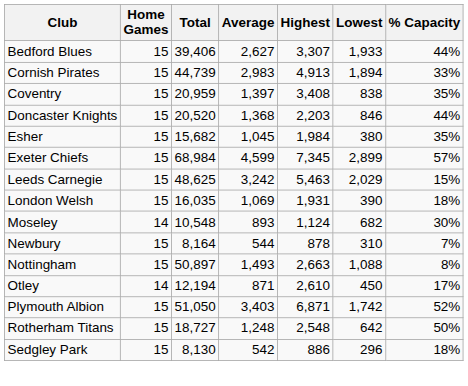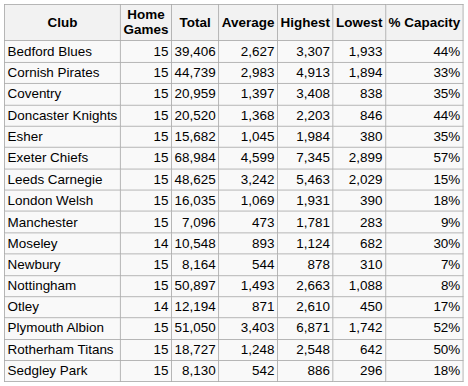 <table class="wikitable sortable" style="text-align:right">
 <tr>
 <th>Club</th>
 <th>Home<br>Games</th>
 <th>Total</th>
 <th>Average</th>
 <th>Highest</th>
 <th>Lowest</th>
 <th>% Capacity</th>
 </tr>
 <tr>
 <td style="text-align:left">Bedford Blues</td>
 <td>15</td>
 <td>39,406</td>
 <td>2,627</td>
 <td>3,307</td>
 <td>1,933</td>
 <td>44%</td>
 </tr>
 <tr>
 <td style="text-align:left">Cornish Pirates</td>
 <td>15</td>
 <td>44,739</td>
 <td>2,983</td>
 <td>4,913</td>
 <td>1,894</td>
 <td>33%</td>
 </tr>
 <tr>
 <td style="text-align:left">Coventry</td>
 <td>15</td>
 <td>20,959</td>
 <td>1,397</td>
 <td>3,408</td>
 <td>838</td>
 <td>35%</td>
 </tr>
 <tr>
 <td style="text-align:left">Doncaster Knights</td>
 <td>15</td>
 <td>20,520</td>
 <td>1,368</td>
 <td>2,203</td>
 <td>846</td>
 <td>44%</td>
 </tr>
 <tr>
 <td style="text-align:left">Esher</td>
 <td>15</td>
 <td>15,682</td>
 <td>1,045</td>
 <td>1,984</td>
 <td>380</td>
 <td>35%</td>
 </tr>
 <tr>
 <td style="text-align:left">Exeter Chiefs</td>
 <td>15</td>
 <td>68,984</td>
 <td>4,599</td>
 <td>7,345</td>
 <td>2,899</td>
 <td>57%</td>
 </tr>
 <tr>
 <td style="text-align:left">Leeds Carnegie</td>
 <td>15</td>
 <td>48,625</td>
 <td>3,242</td>
 <td>5,463</td>
 <td>2,029</td>
 <td>15%</td>
 </tr>
 <tr>
 <td style="text-align:left">London Welsh</td>
 <td>15</td>
 <td>16,035</td>
 <td>1,069</td>
 <td>1,931</td>
 <td>390</td>
 <td>18%</td>
 </tr>
 <tr>
+<td style="text-align:left">Manchester</td>
+<td>15</td>
+<td>7,096</td>
+<td>473</td>
+<td>1,781</td>
+<td>283</td>
+<td>9%</td>
+</tr>
+<tr>
 <td style="text-align:left">Moseley</td>
 <td>14</td>
 <td>10,548</td>
 <td>893</td>
 <td>1,124</td>
 <td>682</td>
 <td>30%</td>
 </tr>
 <tr>
 <td style="text-align:left">Newbury</td>
 <td>15</td>
 <td>8,164</td>
 <td>544</td>
 <td>878</td>
 <td>310</td>
 <td>7%</td>
 </tr>
 <tr>
 <td style="text-align:left">Nottingham</td>
 <td>15</td>
 <td>50,897</td>
 <td>1,493</td>
 <td>2,663</td>
 <td>1,088</td>
 <td>8%</td>
 </tr>
 <tr>
 <td style="text-align:left">Otley</td>
 <td>14</td>
 <td>12,194</td>
 <td>871</td>
 <td>2,610</td>
 <td>450</td>
 <td>17%</td>
 </tr>
 <tr>
 <td style="text-align:left">Plymouth Albion</td>
 <td>15</td>
 <td>51,050</td>
 <td>3,403</td>
 <td>6,871</td>
 <td>1,742</td>
 <td>52%</td>
 </tr>
 <tr>
 <td style="text-align:left">Rotherham Titans</td>
 <td>15</td>
 <td>18,727</td>
 <td>1,248</td>
 <td>2,548</td>
 <td>642</td>
 <td>50%</td>
 </tr>
 <tr>
 <td style="text-align:left">Sedgley Park</td>
 <td>15</td>
 <td>8,130</td>
 <td>542</td>
 <td>886</td>
 <td>296</td>
 <td>18%</td>
 </tr>
 </table>
